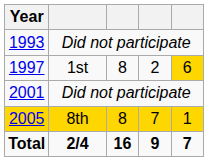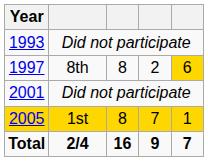 <table class="wikitable" style="text-align: center;">
 <tr>
 <th>Year</th>
 <th width="50"></th>
 <th width=25></th>
 <th width=25></th>
 <th width=25></th>
 </tr>
 <tr>
 <td> <a href='#'>1993</a></td>
 <td colspan=4><em>Did not participate</em></td>
 </tr>
 <tr>
 <td> <a href='#'>1997</a></td>
-<td>1st</td>
+<td>8th</td>
 <td>8</td>
 <td>2</td>
 <td style="background: gold;">6</td>
 </tr>
 <tr>
 <td> <a href='#'>2001</a></td>
 <td colspan=4><em>Did not participate</em></td>
 </tr>
 <tr bgcolor=gold>
 <td> <a href='#'>2005</a></td>
-<td>8th</td>
+<td>1st</td>
 <td>8</td>
 <td>7</td>
 <td>1</td>
 </tr>
 <tr>
 <td><strong>Total</strong></td>
 <td><strong>2/4</strong></td>
 <td><strong>16</strong></td>
 <td><strong>9</strong></td>
 <td><strong>7</strong></td>
 </tr>
 </table>
